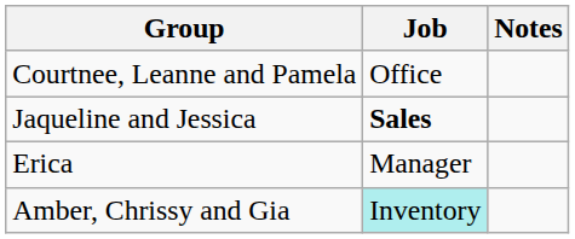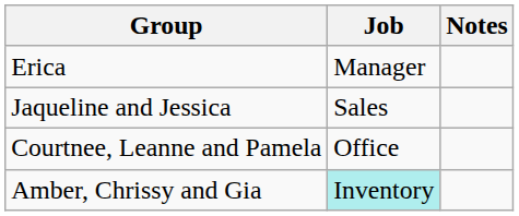 <table class="wikitable">
 <tr>
 <th>Group</th>
 <th>Job</th>
 <th>Notes</th>
 </tr>
 <tr>
-<td>Courtnee, Leanne and Pamela</td>
-<td>Office</td>
+<td>Erica</td>
+<td>Manager</td>
 <td></td>
 </tr>
 <tr>
 <td>Jaqueline and Jessica</td>
-<td><strong>Sales</strong></td>
+<td>Sales</td>
 <td></td>
 </tr>
 <tr>
-<td>Erica</td>
-<td>Manager</td>
+<td>Courtnee, Leanne and Pamela</td>
+<td>Office</td>
 <td></td>
 </tr>
 <tr>
 <td>Amber, Chrissy and Gia</td>
 <td style="background: paleturquoise;">Inventory</td>
 <td></td>
 </tr>
 </table>
